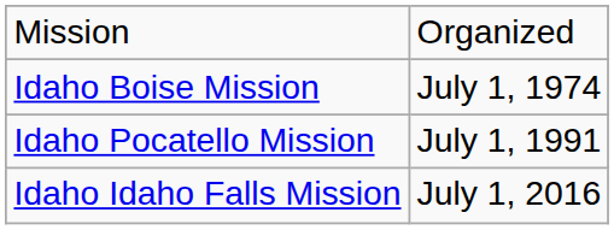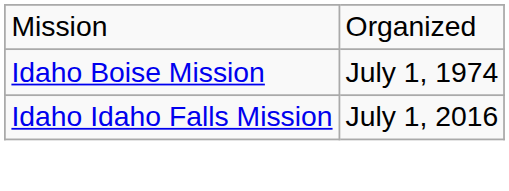 <table class="wikitable">
 <tr>
 <td>Mission</td>
 <td>Organized</td>
 </tr>
 <tr>
 <td><a href='#'>Idaho Boise Mission</a></td>
 <td>July 1, 1974</td>
 </tr>
 <tr>
-<td><a href='#'>Idaho Pocatello Mission</a></td>
-<td>July 1, 1991</td>
-</tr>
-<tr>
 <td><a href='#'>Idaho Idaho Falls Mission</a></td>
 <td>July 1, 2016</td>
 </tr>
 </table>
